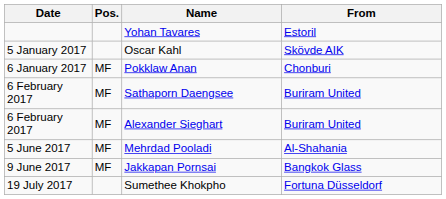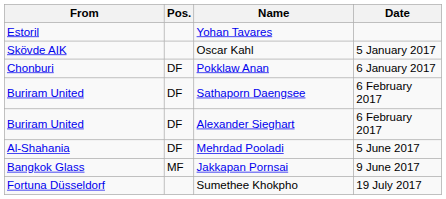 <table class="wikitable">
 <tr>
-<th width="120">Date</th>
+<th width="230">From</th>
 <th>Pos.</th>
 <th width="230">Name</th>
-<th width="230">From</th>
+<th width="120">Date</th>
 </tr>
 <tr>
-<td></td>
+<td> <a href='#'>Estoril</a></td>
 <td></td>
 <td> <a href='#'>Yohan Tavares</a></td>
-<td> <a href='#'>Estoril</a></td>
+<td></td>
 </tr>
 <tr>
-<td>5 January 2017</td>
+<td> <a href='#'>Skövde AIK</a></td>
 <td></td>
 <td> Oscar Kahl</td>
-<td> <a href='#'>Skövde AIK</a></td>
+<td>5 January 2017</td>
 </tr>
 <tr>
+<td> <a href='#'>Chonburi</a></td>
+<td>DF</td>
+<td> <a href='#'>Pokklaw Anan</a></td>
 <td>6 January 2017</td>
-<td>MF</td>
-<td> <a href='#'>Pokklaw Anan</a></td>
-<td> <a href='#'>Chonburi</a></td>
 </tr>
 <tr>
+<td> <a href='#'>Buriram United</a></td>
+<td>DF</td>
+<td> <a href='#'>Sathaporn Daengsee</a></td>
 <td>6 February 2017</td>
-<td>MF</td>
-<td> <a href='#'>Sathaporn Daengsee</a></td>
-<td> <a href='#'>Buriram United</a></td>
 </tr>
 <tr>
+<td> <a href='#'>Buriram United</a></td>
+<td>DF</td>
+<td> <a href='#'>Alexander Sieghart</a></td>
 <td>6 February 2017</td>
-<td>MF</td>
-<td> <a href='#'>Alexander Sieghart</a></td>
-<td> <a href='#'>Buriram United</a></td>
 </tr>
 <tr>
+<td> <a href='#'>Al-Shahania</a></td>
+<td>DF</td>
+<td> <a href='#'>Mehrdad Pooladi</a></td>
 <td>5 June 2017</td>
-<td>MF</td>
-<td> <a href='#'>Mehrdad Pooladi</a></td>
-<td> <a href='#'>Al-Shahania</a></td>
 </tr>
 <tr>
-<td>9 June 2017</td>
+<td> <a href='#'>Bangkok Glass</a></td>
 <td>MF</td>
 <td> <a href='#'>Jakkapan Pornsai</a></td>
-<td> <a href='#'>Bangkok Glass</a></td>
+<td>9 June 2017</td>
 </tr>
 <tr>
-<td>19 July 2017</td>
+<td> <a href='#'>Fortuna Düsseldorf</a></td>
 <td></td>
 <td> Sumethee Khokpho</td>
-<td> <a href='#'>Fortuna Düsseldorf</a></td>
+<td>19 July 2017</td>
 </tr>
 </table>
